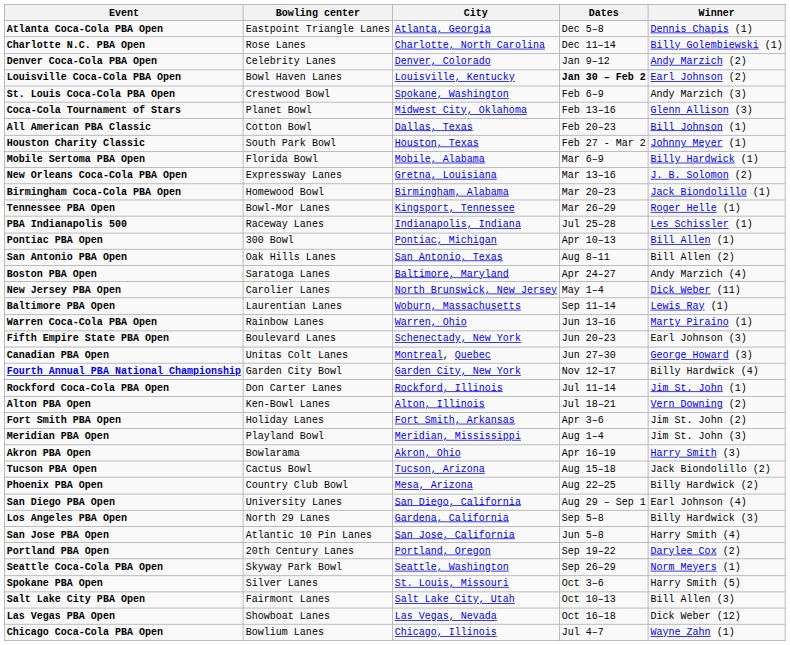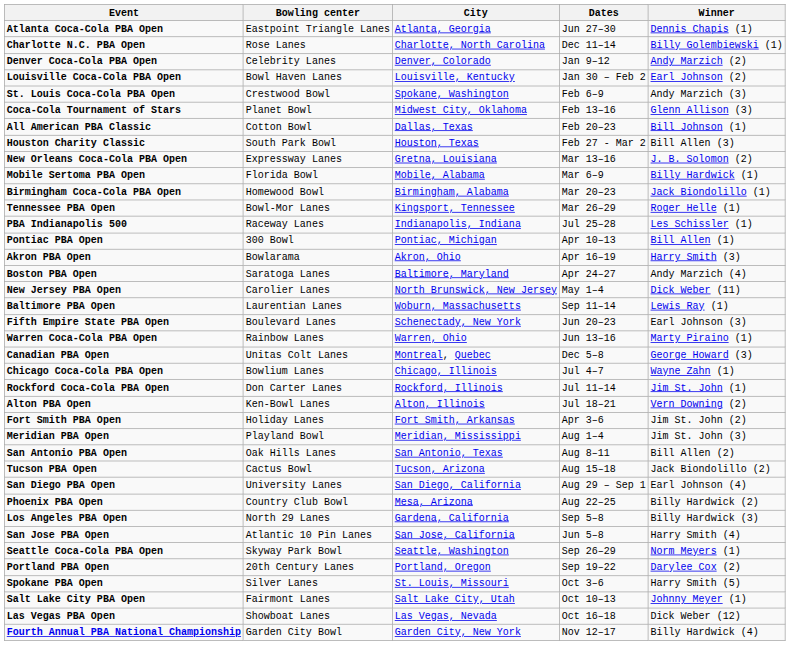 <table class="wikitable">
 <tr>
 <th>Event</th>
 <th>Bowling center</th>
 <th>City</th>
 <th>Dates</th>
 <th>Winner</th>
 </tr>
 <tr>
 <td><strong>Atlanta Coca-Cola PBA Open</strong></td>
 <td>Eastpoint Triangle Lanes</td>
 <td><a href='#'>Atlanta, Georgia</a></td>
-<td>Dec 5–8</td>
+<td>Jun 27–30</td>
 <td><a href='#'>Dennis Chapis</a> (1)</td>
 </tr>
 <tr>
 <td><strong>Charlotte N.C. PBA Open</strong></td>
 <td>Rose Lanes</td>
 <td><a href='#'>Charlotte, North Carolina</a></td>
 <td>Dec 11–14</td>
 <td><a href='#'>Billy Golembiewski</a> (1)</td>
 </tr>
 <tr>
 <td><strong>Denver Coca-Cola PBA Open</strong></td>
 <td>Celebrity Lanes</td>
 <td><a href='#'>Denver, Colorado</a></td>
 <td>Jan 9–12</td>
 <td><a href='#'>Andy Marzich</a> (2)</td>
 </tr>
 <tr>
 <td><strong>Louisville Coca-Cola PBA Open</strong></td>
 <td>Bowl Haven Lanes</td>
 <td><a href='#'>Louisville, Kentucky</a></td>
-<td><strong>Jan 30 – Feb 2</strong></td>
+<td>Jan 30 – Feb 2</td>
 <td><a href='#'>Earl Johnson</a> (2)</td>
 </tr>
 <tr>
 <td><strong>St. Louis Coca-Cola PBA Open</strong></td>
 <td>Crestwood Bowl</td>
 <td><a href='#'>Spokane, Washington</a></td>
 <td>Feb 6–9</td>
 <td>Andy Marzich (3)</td>
 </tr>
 <tr>
 <td><strong>Coca-Cola Tournament of Stars</strong></td>
 <td>Planet Bowl</td>
 <td><a href='#'>Midwest City, Oklahoma</a></td>
 <td>Feb 13–16</td>
 <td><a href='#'>Glenn Allison</a> (3)</td>
 </tr>
 <tr>
 <td><strong>All American PBA Classic</strong></td>
 <td>Cotton Bowl</td>
 <td><a href='#'>Dallas, Texas</a></td>
 <td>Feb 20–23</td>
 <td><a href='#'>Bill Johnson</a> (1)</td>
 </tr>
 <tr>
 <td><strong>Houston Charity Classic</strong></td>
 <td>South Park Bowl</td>
 <td><a href='#'>Houston, Texas</a></td>
 <td>Feb 27 - Mar 2</td>
-<td><a href='#'>Johnny Meyer</a>  (1)</td>
+<td>Bill Allen (3)</td>
+</tr>
+<tr>
+<td><strong>New Orleans Coca-Cola PBA Open</strong></td>
+<td>Expressway Lanes</td>
+<td><a href='#'>Gretna, Louisiana</a></td>
+<td>Mar 13–16</td>
+<td><a href='#'>J. B. Solomon</a> (2)</td>
 </tr>
 <tr>
 <td><strong>Mobile Sertoma PBA Open</strong></td>
 <td>Florida Bowl</td>
 <td><a href='#'>Mobile, Alabama</a></td>
 <td>Mar 6–9</td>
 <td><a href='#'>Billy Hardwick</a> (1)</td>
-</tr>
-<tr>
-<td><strong>New Orleans Coca-Cola PBA Open</strong></td>
-<td>Expressway Lanes</td>
-<td><a href='#'>Gretna, Louisiana</a></td>
-<td>Mar 13–16</td>
-<td><a href='#'>J. B. Solomon</a> (2)</td>
 </tr>
 <tr>
 <td><strong>Birmingham Coca-Cola PBA Open</strong></td>
 <td>Homewood Bowl</td>
 <td><a href='#'>Birmingham, Alabama</a></td>
 <td>Mar 20–23</td>
 <td><a href='#'>Jack Biondolillo</a> (1)</td>
 </tr>
 <tr>
 <td><strong>Tennessee PBA Open</strong></td>
 <td>Bowl-Mor Lanes</td>
 <td><a href='#'>Kingsport, Tennessee</a></td>
 <td>Mar 26–29</td>
 <td><a href='#'>Roger Helle</a> (1)</td>
 </tr>
 <tr>
 <td><strong>PBA Indianapolis 500</strong></td>
 <td>Raceway Lanes</td>
 <td><a href='#'>Indianapolis, Indiana</a></td>
 <td>Jul 25–28</td>
 <td><a href='#'>Les Schissler</a> (1)</td>
 </tr>
 <tr>
 <td><strong>Pontiac PBA Open</strong></td>
 <td>300 Bowl</td>
 <td><a href='#'>Pontiac, Michigan</a></td>
 <td>Apr 10–13</td>
 <td><a href='#'>Bill Allen</a> (1)</td>
 </tr>
 <tr>
-<td><strong>San Antonio PBA Open</strong></td>
-<td>Oak Hills Lanes</td>
-<td><a href='#'>San Antonio, Texas</a></td>
-<td>Aug 8–11</td>
-<td>Bill Allen (2)</td>
+<td><strong>Akron PBA Open</strong></td>
+<td>Bowlarama</td>
+<td><a href='#'>Akron, Ohio</a></td>
+<td>Apr 16–19</td>
+<td><a href='#'>Harry Smith</a> (3)</td>
 </tr>
 <tr>
 <td><strong>Boston PBA Open</strong></td>
 <td>Saratoga Lanes</td>
 <td><a href='#'>Baltimore, Maryland</a></td>
 <td>Apr 24–27</td>
 <td>Andy Marzich (4)</td>
 </tr>
 <tr>
 <td><strong>New Jersey PBA Open</strong></td>
 <td>Carolier Lanes</td>
 <td><a href='#'>North Brunswick, New Jersey</a></td>
 <td>May 1–4</td>
 <td><a href='#'>Dick Weber</a> (11)</td>
 </tr>
 <tr>
 <td><strong>Baltimore PBA Open</strong></td>
 <td>Laurentian Lanes</td>
 <td><a href='#'>Woburn, Massachusetts</a></td>
 <td>Sep 11–14</td>
 <td><a href='#'>Lewis Ray</a> (1)</td>
 </tr>
 <tr>
+<td><strong>Fifth Empire State PBA Open</strong></td>
+<td>Boulevard Lanes</td>
+<td><a href='#'>Schenectady, New York</a></td>
+<td>Jun 20–23</td>
+<td>Earl Johnson (3)</td>
+</tr>
+<tr>
 <td><strong>Warren Coca-Cola PBA Open</strong></td>
 <td>Rainbow Lanes</td>
 <td><a href='#'>Warren, Ohio</a></td>
 <td>Jun 13–16</td>
 <td><a href='#'>Marty Piraino</a> (1)</td>
 </tr>
 <tr>
-<td><strong>Fifth Empire State PBA Open</strong></td>
-<td>Boulevard Lanes</td>
-<td><a href='#'>Schenectady, New York</a></td>
-<td>Jun 20–23</td>
-<td>Earl Johnson (3)</td>
-</tr>
-<tr>
 <td><strong>Canadian PBA Open</strong></td>
 <td>Unitas Colt Lanes</td>
 <td><a href='#'>Montreal</a>, <a href='#'>Quebec</a></td>
-<td>Jun 27–30</td>
+<td>Dec 5–8</td>
 <td><a href='#'>George Howard</a> (3)</td>
 </tr>
 <tr>
-<td><strong><a href='#'>Fourth Annual PBA National Championship</a></strong></td>
-<td>Garden City Bowl</td>
-<td><a href='#'>Garden City, New York</a></td>
-<td>Nov 12–17</td>
-<td>Billy Hardwick (4)</td>
+<td><strong>Chicago Coca-Cola PBA Open</strong></td>
+<td>Bowlium Lanes</td>
+<td><a href='#'>Chicago, Illinois</a></td>
+<td>Jul 4–7</td>
+<td><a href='#'>Wayne Zahn</a> (1)</td>
 </tr>
 <tr>
 <td><strong>Rockford Coca-Cola PBA Open</strong></td>
 <td>Don Carter Lanes</td>
 <td><a href='#'>Rockford, Illinois</a></td>
 <td>Jul 11–14</td>
 <td><a href='#'>Jim St. John</a> (1)</td>
 </tr>
 <tr>
 <td><strong>Alton PBA Open</strong></td>
 <td>Ken-Bowl Lanes</td>
 <td><a href='#'>Alton, Illinois</a></td>
 <td>Jul 18–21</td>
 <td><a href='#'>Vern Downing</a> (2)</td>
 </tr>
 <tr>
 <td><strong>Fort Smith PBA Open</strong></td>
 <td>Holiday Lanes</td>
 <td><a href='#'>Fort Smith, Arkansas</a></td>
 <td>Apr 3–6</td>
 <td>Jim St. John (2)</td>
 </tr>
 <tr>
 <td><strong>Meridian PBA Open</strong></td>
 <td>Playland Bowl</td>
 <td><a href='#'>Meridian, Mississippi</a></td>
 <td>Aug 1–4</td>
 <td>Jim St. John (3)</td>
 </tr>
 <tr>
-<td><strong>Akron PBA Open</strong></td>
-<td>Bowlarama</td>
-<td><a href='#'>Akron, Ohio</a></td>
-<td>Apr 16–19</td>
-<td><a href='#'>Harry Smith</a> (3)</td>
+<td><strong>San Antonio PBA Open</strong></td>
+<td>Oak Hills Lanes</td>
+<td><a href='#'>San Antonio, Texas</a></td>
+<td>Aug 8–11</td>
+<td>Bill Allen (2)</td>
 </tr>
 <tr>
 <td><strong>Tucson PBA Open</strong></td>
 <td>Cactus Bowl</td>
 <td><a href='#'>Tucson, Arizona</a></td>
 <td>Aug 15–18</td>
 <td>Jack Biondolillo (2)</td>
 </tr>
 <tr>
+<td><strong>San Diego PBA Open</strong></td>
+<td>University Lanes</td>
+<td><a href='#'>San Diego, California</a></td>
+<td>Aug 29 – Sep 1</td>
+<td>Earl Johnson (4)</td>
+</tr>
+<tr>
 <td><strong>Phoenix PBA Open</strong></td>
 <td>Country Club Bowl</td>
 <td><a href='#'>Mesa, Arizona</a></td>
 <td>Aug 22–25</td>
 <td>Billy Hardwick (2)</td>
-</tr>
-<tr>
-<td><strong>San Diego PBA Open</strong></td>
-<td>University Lanes</td>
-<td><a href='#'>San Diego, California</a></td>
-<td>Aug 29 – Sep 1</td>
-<td>Earl Johnson (4)</td>
 </tr>
 <tr>
 <td><strong>Los Angeles PBA Open</strong></td>
 <td>North 29 Lanes</td>
 <td><a href='#'>Gardena, California</a></td>
 <td>Sep 5–8</td>
 <td>Billy Hardwick (3)</td>
 </tr>
 <tr>
 <td><strong>San Jose PBA Open</strong></td>
 <td>Atlantic 10 Pin Lanes</td>
 <td><a href='#'>San Jose, California</a></td>
 <td>Jun 5–8</td>
 <td>Harry Smith (4)</td>
 </tr>
 <tr>
+<td><strong>Seattle Coca-Cola PBA Open</strong></td>
+<td>Skyway Park Bowl</td>
+<td><a href='#'>Seattle, Washington</a></td>
+<td>Sep 26–29</td>
+<td><a href='#'>Norm Meyers</a> (1)</td>
+</tr>
+<tr>
 <td><strong>Portland PBA Open</strong></td>
 <td>20th Century Lanes</td>
 <td><a href='#'>Portland, Oregon</a></td>
 <td>Sep 19–22</td>
 <td><a href='#'>Darylee Cox</a> (2)</td>
-</tr>
-<tr>
-<td><strong>Seattle Coca-Cola PBA Open</strong></td>
-<td>Skyway Park Bowl</td>
-<td><a href='#'>Seattle, Washington</a></td>
-<td>Sep 26–29</td>
-<td><a href='#'>Norm Meyers</a> (1)</td>
 </tr>
 <tr>
 <td><strong>Spokane PBA Open</strong></td>
 <td>Silver Lanes</td>
 <td><a href='#'>St. Louis, Missouri</a></td>
 <td>Oct 3–6</td>
 <td>Harry Smith (5)</td>
 </tr>
 <tr>
 <td><strong>Salt Lake City PBA Open</strong></td>
 <td>Fairmont Lanes</td>
 <td><a href='#'>Salt Lake City, Utah</a></td>
 <td>Oct 10–13</td>
-<td>Bill Allen (3)</td>
+<td><a href='#'>Johnny Meyer</a>  (1)</td>
 </tr>
 <tr>
 <td><strong>Las Vegas PBA Open</strong></td>
 <td>Showboat Lanes</td>
 <td><a href='#'>Las Vegas, Nevada</a></td>
 <td>Oct 16–18</td>
 <td>Dick Weber (12)</td>
 </tr>
 <tr>
-<td><strong>Chicago Coca-Cola PBA Open</strong></td>
-<td>Bowlium Lanes</td>
-<td><a href='#'>Chicago, Illinois</a></td>
-<td>Jul 4–7</td>
-<td><a href='#'>Wayne Zahn</a> (1)</td>
+<td><strong><a href='#'>Fourth Annual PBA National Championship</a></strong></td>
+<td>Garden City Bowl</td>
+<td><a href='#'>Garden City, New York</a></td>
+<td>Nov 12–17</td>
+<td>Billy Hardwick (4)</td>
 </tr>
 </table>
